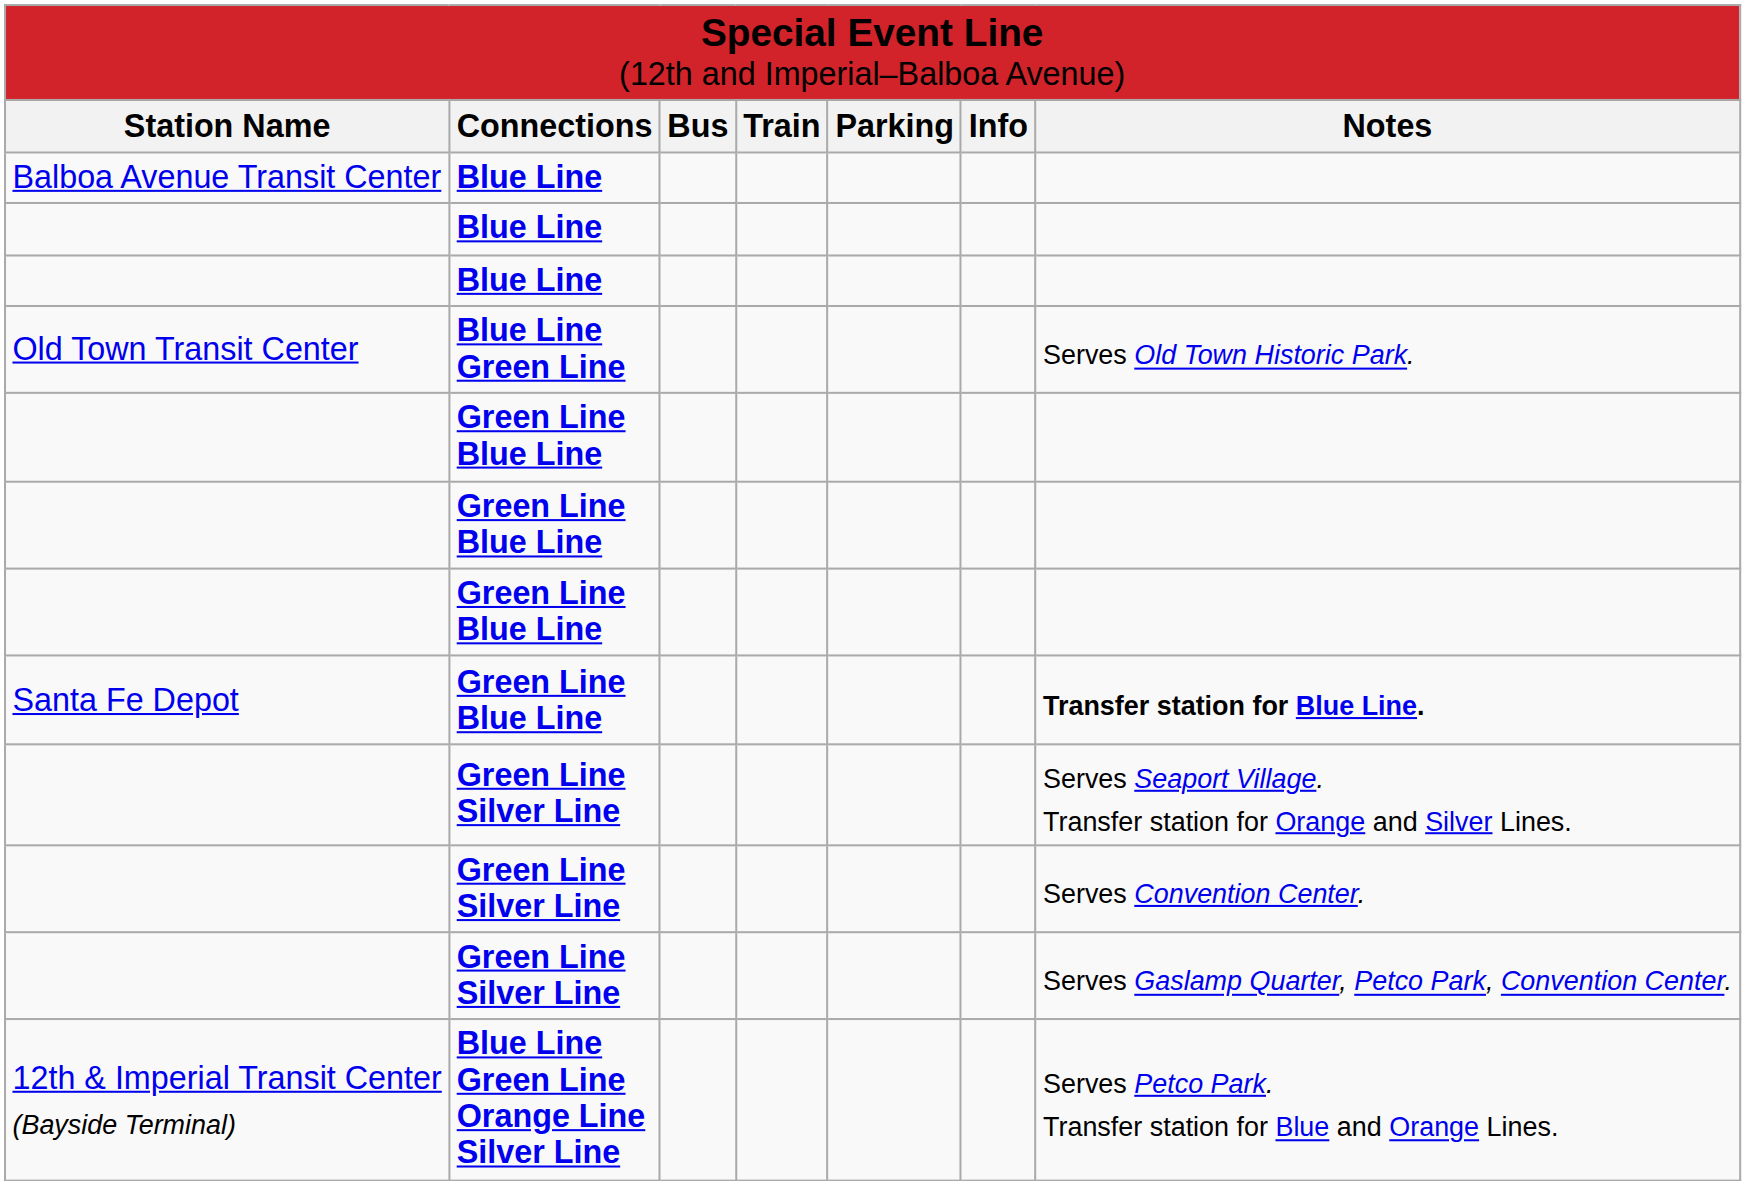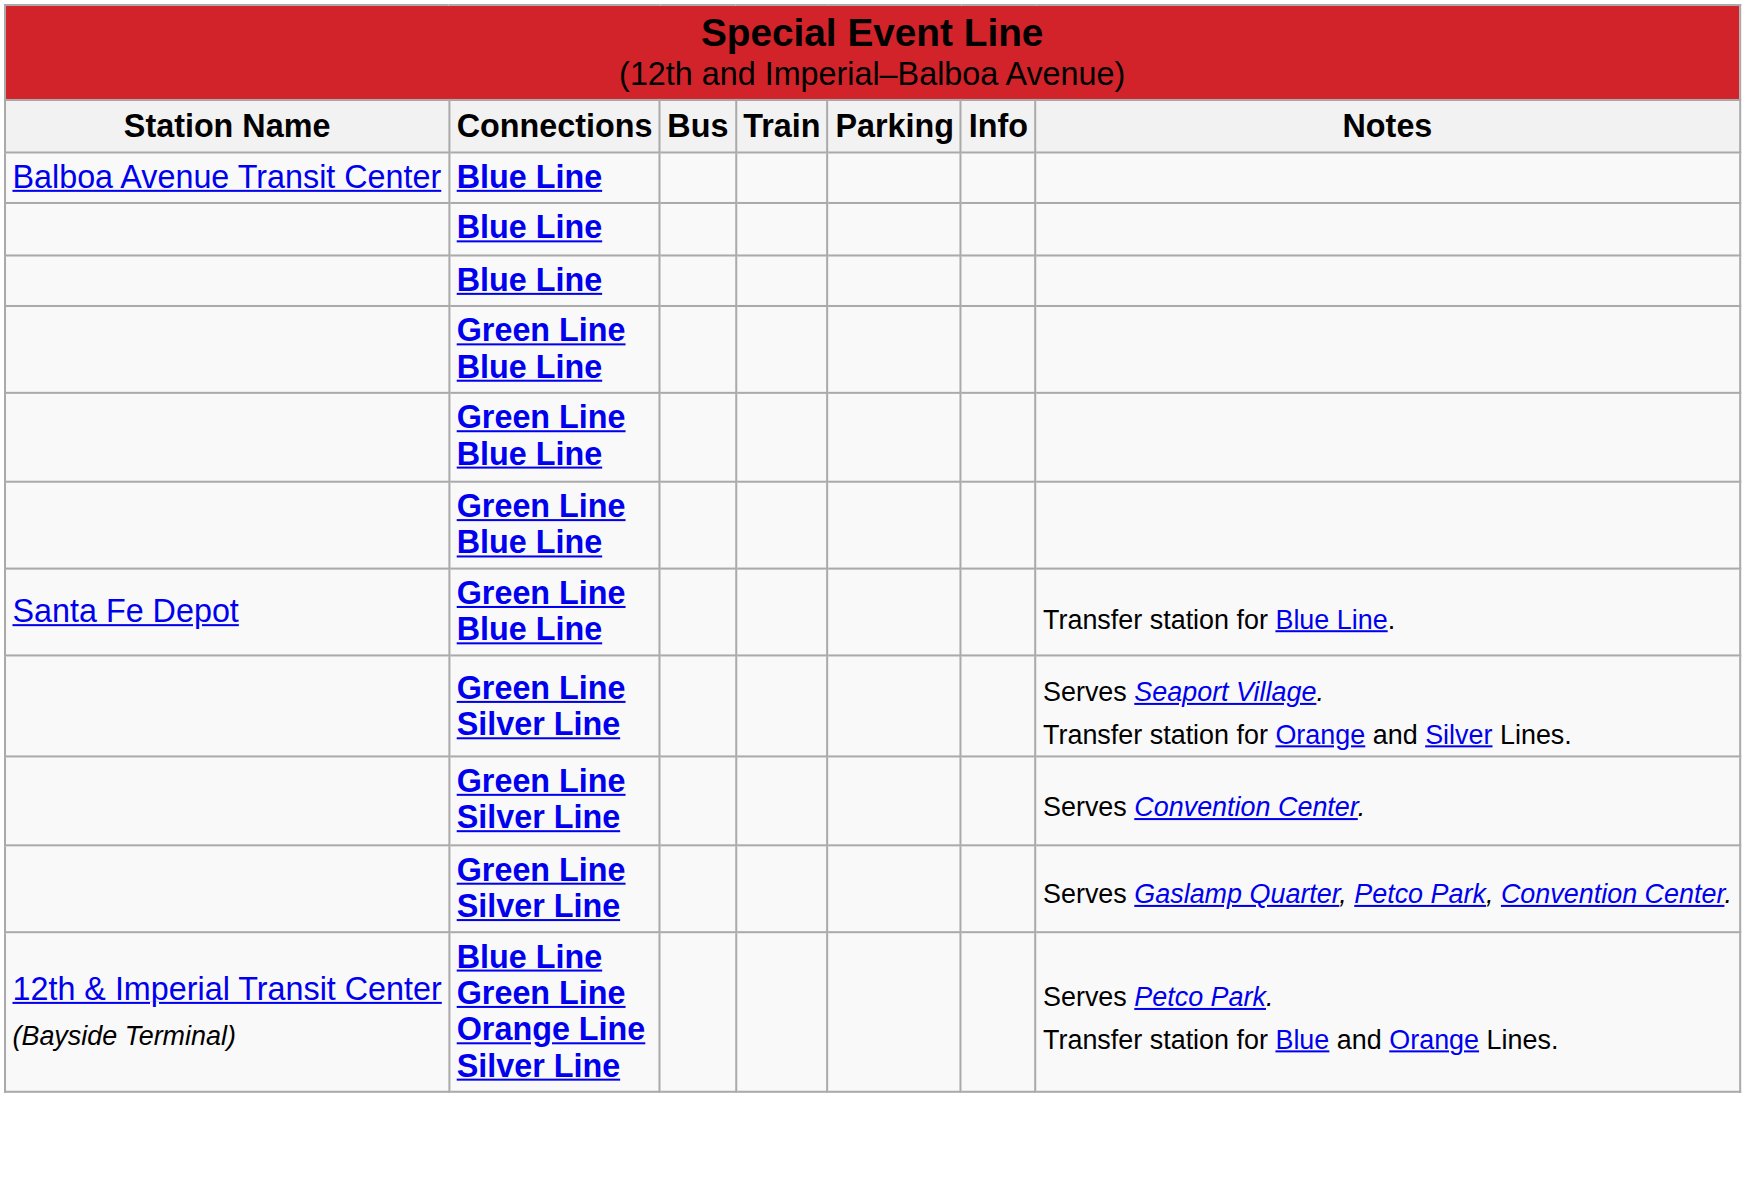 <table class="wikitable" border="1">
 <tr bgcolor="d2232a">
 <td colspan="7" align="center"><strong><big><span>Special Event Line</span></big></strong> <br> (12th and Imperial–Balboa Avenue)</td>
 </tr>
 <tr>
 <th>Station Name</th>
 <th>Connections</th>
 <th>Bus</th>
 <th>Train</th>
 <th>Parking</th>
 <th>Info</th>
 <th>Notes</th>
 </tr>
 <tr>
 <td><a href='#'>Balboa Avenue Transit Center</a></td>
 <td> <strong><a href='#'><span>Blue Line</span></a></strong> <br></td>
 <td></td>
 <td></td>
 <td></td>
 <td></td>
 <td></td>
 </tr>
 <tr>
 <td></td>
 <td> <strong><a href='#'><span>Blue Line</span></a></strong> <br></td>
 <td></td>
 <td></td>
 <td></td>
 <td></td>
 <td></td>
 </tr>
 <tr>
 <td></td>
 <td> <strong><a href='#'><span>Blue Line</span></a></strong> <br></td>
 <td></td>
 <td></td>
 <td></td>
 <td></td>
 <td></td>
 </tr>
 <tr>
-<td><a href='#'>Old Town Transit Center</a></td>
-<td> <strong><a href='#'><span>Blue Line</span></a></strong> <br> <strong><a href='#'><span>Green Line</span></a></strong> <br></td>
-<td></td>
-<td></td>
-<td></td>
-<td></td>
-<td><sub>Serves <em><a href='#'>Old Town Historic Park</a>.</em></sub></td>
-</tr>
-<tr>
 <td></td>
 <td><strong><a href='#'><span>Green Line</span></a></strong> <br> <strong><a href='#'><span>Blue Line</span></a></strong></td>
 <td></td>
 <td></td>
 <td></td>
 <td></td>
 <td></td>
 </tr>
 <tr>
 <td></td>
 <td><strong><a href='#'><span>Green Line</span></a></strong> <br> <strong><a href='#'><span>Blue Line</span></a></strong></td>
 <td></td>
 <td></td>
 <td></td>
 <td></td>
 <td></td>
 </tr>
 <tr>
 <td></td>
 <td><strong><a href='#'><span>Green Line</span></a></strong> <br> <strong><a href='#'><span>Blue Line</span></a></strong></td>
 <td></td>
 <td></td>
 <td></td>
 <td></td>
 <td></td>
 </tr>
 <tr>
 <td><a href='#'>Santa Fe Depot</a></td>
 <td><strong><a href='#'><span>Green Line</span></a></strong> <br> <strong><a href='#'><span>Blue Line</span></a></strong></td>
 <td></td>
 <td></td>
 <td></td>
 <td></td>
-<td><strong><sub>Transfer station for <a href='#'>Blue Line</a>. </sub></strong></td>
+<td><sub>Transfer station for <a href='#'>Blue Line</a>. </sub></td>
 </tr>
 <tr>
 <td></td>
 <td><strong><a href='#'><span>Green Line</span></a></strong> <br>  <strong><a href='#'><span>Silver Line</span></a></strong></td>
 <td></td>
 <td></td>
 <td></td>
 <td></td>
 <td><sub>Serves <em><a href='#'>Seaport Village</a>.</em></sub><br><sub>Transfer station for <a href='#'>Orange</a> and <a href='#'>Silver</a> Lines. </sub></td>
 </tr>
 <tr>
 <td></td>
 <td><strong><a href='#'><span>Green Line</span></a></strong> <br>  <strong><a href='#'><span>Silver Line</span></a></strong></td>
 <td></td>
 <td></td>
 <td></td>
 <td></td>
 <td><sub>Serves <em><a href='#'>Convention Center</a>.</em></sub></td>
 </tr>
 <tr>
 <td></td>
 <td><strong><a href='#'><span>Green Line</span></a></strong> <br> <strong><a href='#'><span>Silver Line</span></a></strong></td>
 <td></td>
 <td></td>
 <td></td>
 <td></td>
 <td><sub>Serves <em><a href='#'>Gaslamp Quarter</a>, <a href='#'>Petco Park</a>, <a href='#'>Convention Center</a>.</em></sub></td>
 </tr>
 <tr>
 <td><a href='#'>12th & Imperial Transit Center</a> <br> <sub><em>(Bayside Terminal)</em></sub></td>
 <td> <strong><a href='#'><span>Blue Line</span></a></strong> <br> <strong><a href='#'><span>Green Line</span></a></strong> <br>  <strong><a href='#'><span>Orange Line</span></a></strong> <br>  <strong><a href='#'><span>Silver Line</span></a></strong></td>
 <td></td>
 <td></td>
 <td></td>
 <td></td>
 <td><sub>Serves <em><a href='#'>Petco Park</a>.</em></sub><br><sub> Transfer station for <a href='#'>Blue</a> and <a href='#'>Orange</a> Lines.</sub></td>
 </tr>
 </table>
